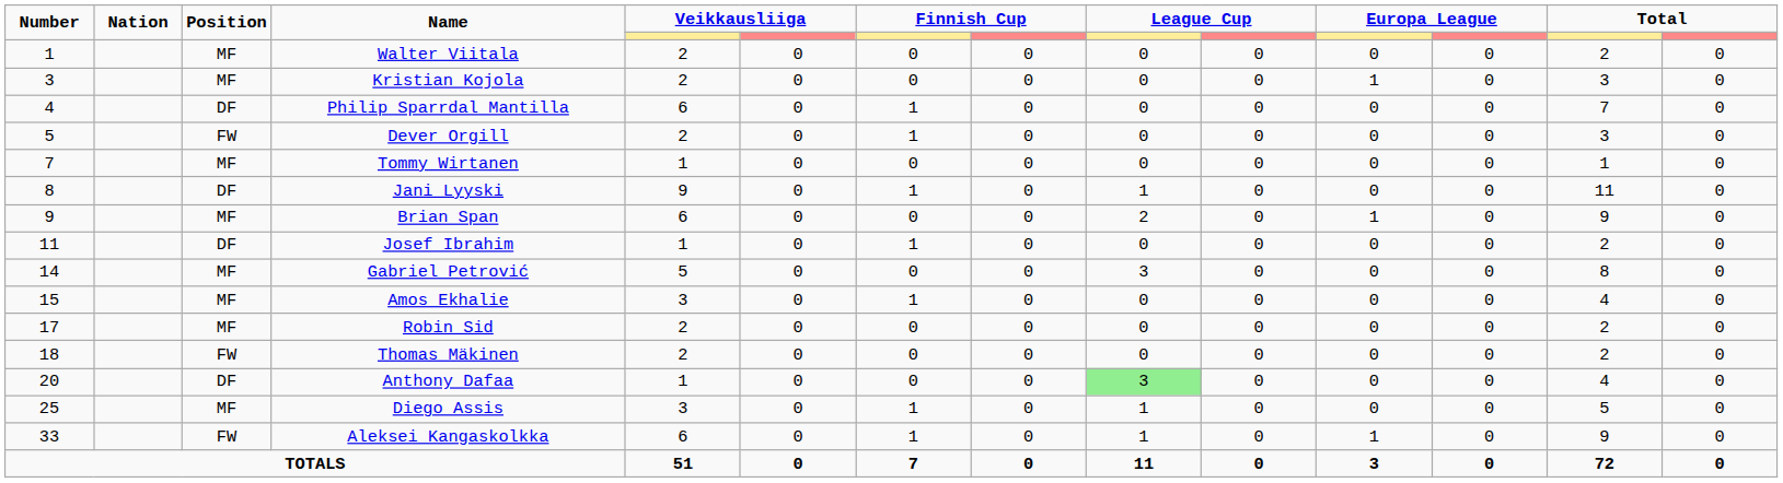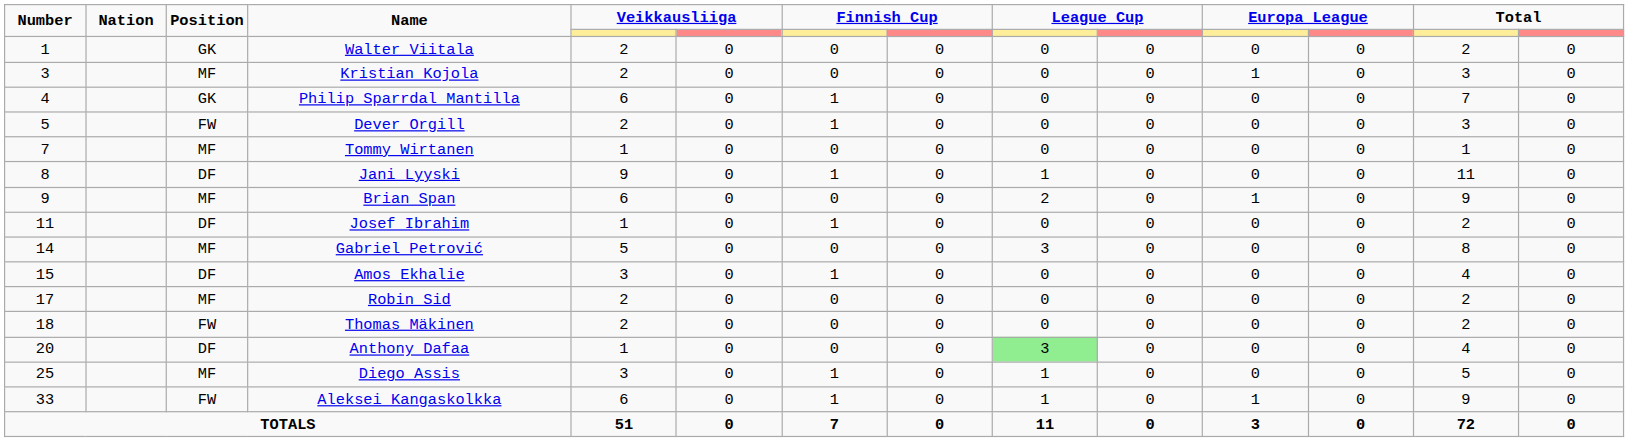 <table class="wikitable" style="text-align:center;">
 <tr>
 <td rowspan="2"  style="width:5%;"><strong>Number</strong></td>
 <td rowspan="2"  style="width:5%;"><strong>Nation</strong></td>
 <td rowspan="2"  style="width:5%;"><strong>Position</strong></td>
 <td rowspan="2"  style="width:20%;"><strong>Name</strong></td>
 <td colspan="2"><strong><a href='#'>Veikkausliiga</a></strong></td>
 <td colspan="2"><strong><a href='#'>Finnish Cup</a></strong></td>
 <td colspan="2"><strong><a href='#'>League Cup</a></strong></td>
 <td colspan="2"><strong><a href='#'>Europa League</a></strong></td>
 <td colspan="2"><strong>Total</strong></td>
 </tr>
 <tr>
 <th style="width:60px; background:#fe9;"></th>
 <th style="width:60px; background:#ff8888;"></th>
 <th style="width:60px; background:#fe9;"></th>
 <th style="width:60px; background:#ff8888;"></th>
 <th style="width:60px; background:#fe9;"></th>
 <th style="width:60px; background:#ff8888;"></th>
 <th style="width:60px; background:#fe9;"></th>
 <th style="width:60px; background:#ff8888;"></th>
 <th style="width:60px; background:#fe9;"></th>
 <th style="width:60px; background:#ff8888;"></th>
 </tr>
 <tr>
 <td>1</td>
 <td></td>
-<td>MF</td>
+<td>GK</td>
 <td><a href='#'>Walter Viitala</a></td>
 <td>2</td>
 <td>0</td>
 <td>0</td>
 <td>0</td>
 <td>0</td>
 <td>0</td>
 <td>0</td>
 <td>0</td>
 <td>2</td>
 <td>0</td>
 </tr>
 <tr>
 <td>3</td>
 <td></td>
 <td>MF</td>
 <td><a href='#'>Kristian Kojola</a></td>
 <td>2</td>
 <td>0</td>
 <td>0</td>
 <td>0</td>
 <td>0</td>
 <td>0</td>
 <td>1</td>
 <td>0</td>
 <td>3</td>
 <td>0</td>
 </tr>
 <tr>
 <td>4</td>
 <td></td>
-<td>DF</td>
+<td>GK</td>
 <td><a href='#'>Philip Sparrdal Mantilla</a></td>
 <td>6</td>
 <td>0</td>
 <td>1</td>
 <td>0</td>
 <td>0</td>
 <td>0</td>
 <td>0</td>
 <td>0</td>
 <td>7</td>
 <td>0</td>
 </tr>
 <tr>
 <td>5</td>
 <td></td>
 <td>FW</td>
 <td><a href='#'>Dever Orgill</a></td>
 <td>2</td>
 <td>0</td>
 <td>1</td>
 <td>0</td>
 <td>0</td>
 <td>0</td>
 <td>0</td>
 <td>0</td>
 <td>3</td>
 <td>0</td>
 </tr>
 <tr>
 <td>7</td>
 <td></td>
 <td>MF</td>
 <td><a href='#'>Tommy Wirtanen</a></td>
 <td>1</td>
 <td>0</td>
 <td>0</td>
 <td>0</td>
 <td>0</td>
 <td>0</td>
 <td>0</td>
 <td>0</td>
 <td>1</td>
 <td>0</td>
 </tr>
 <tr>
 <td>8</td>
 <td></td>
 <td>DF</td>
 <td><a href='#'>Jani Lyyski</a></td>
 <td>9</td>
 <td>0</td>
 <td>1</td>
 <td>0</td>
 <td>1</td>
 <td>0</td>
 <td>0</td>
 <td>0</td>
 <td>11</td>
 <td>0</td>
 </tr>
 <tr>
 <td>9</td>
 <td></td>
 <td>MF</td>
 <td><a href='#'>Brian Span</a></td>
 <td>6</td>
 <td>0</td>
 <td>0</td>
 <td>0</td>
 <td>2</td>
 <td>0</td>
 <td>1</td>
 <td>0</td>
 <td>9</td>
 <td>0</td>
 </tr>
 <tr>
 <td>11</td>
 <td></td>
 <td>DF</td>
 <td><a href='#'>Josef Ibrahim</a></td>
 <td>1</td>
 <td>0</td>
 <td>1</td>
 <td>0</td>
 <td>0</td>
 <td>0</td>
 <td>0</td>
 <td>0</td>
 <td>2</td>
 <td>0</td>
 </tr>
 <tr>
 <td>14</td>
 <td></td>
 <td>MF</td>
 <td><a href='#'>Gabriel Petrović</a></td>
 <td>5</td>
 <td>0</td>
 <td>0</td>
 <td>0</td>
 <td>3</td>
 <td>0</td>
 <td>0</td>
 <td>0</td>
 <td>8</td>
 <td>0</td>
 </tr>
 <tr>
 <td>15</td>
 <td></td>
-<td>MF</td>
+<td>DF</td>
 <td><a href='#'>Amos Ekhalie</a></td>
 <td>3</td>
 <td>0</td>
 <td>1</td>
 <td>0</td>
 <td>0</td>
 <td>0</td>
 <td>0</td>
 <td>0</td>
 <td>4</td>
 <td>0</td>
 </tr>
 <tr>
 <td>17</td>
 <td></td>
 <td>MF</td>
 <td><a href='#'>Robin Sid</a></td>
 <td>2</td>
 <td>0</td>
 <td>0</td>
 <td>0</td>
 <td>0</td>
 <td>0</td>
 <td>0</td>
 <td>0</td>
 <td>2</td>
 <td>0</td>
 </tr>
 <tr>
 <td>18</td>
 <td></td>
 <td>FW</td>
 <td><a href='#'>Thomas Mäkinen</a></td>
 <td>2</td>
 <td>0</td>
 <td>0</td>
 <td>0</td>
 <td>0</td>
 <td>0</td>
 <td>0</td>
 <td>0</td>
 <td>2</td>
 <td>0</td>
 </tr>
 <tr>
 <td>20</td>
 <td></td>
 <td>DF</td>
 <td><a href='#'>Anthony Dafaa</a></td>
 <td>1</td>
 <td>0</td>
 <td>0</td>
 <td>0</td>
 <td style="background: lightgreen;">3</td>
 <td>0</td>
 <td>0</td>
 <td>0</td>
 <td>4</td>
 <td>0</td>
 </tr>
 <tr>
 <td>25</td>
 <td></td>
 <td>MF</td>
 <td><a href='#'>Diego Assis</a></td>
 <td>3</td>
 <td>0</td>
 <td>1</td>
 <td>0</td>
 <td>1</td>
 <td>0</td>
 <td>0</td>
 <td>0</td>
 <td>5</td>
 <td>0</td>
 </tr>
 <tr>
 <td>33</td>
 <td></td>
 <td>FW</td>
 <td><a href='#'>Aleksei Kangaskolkka</a></td>
 <td>6</td>
 <td>0</td>
 <td>1</td>
 <td>0</td>
 <td>1</td>
 <td>0</td>
 <td>1</td>
 <td>0</td>
 <td>9</td>
 <td>0</td>
 </tr>
 <tr>
 <td colspan="4"><strong>TOTALS</strong></td>
 <td><strong>51</strong></td>
 <td><strong>0</strong></td>
 <td><strong>7</strong></td>
 <td><strong>0</strong></td>
 <td><strong>11</strong></td>
 <td><strong>0</strong></td>
 <td><strong>3</strong></td>
 <td><strong>0</strong></td>
 <td><strong>72</strong></td>
 <td><strong>0</strong></td>
 </tr>
 </table>
